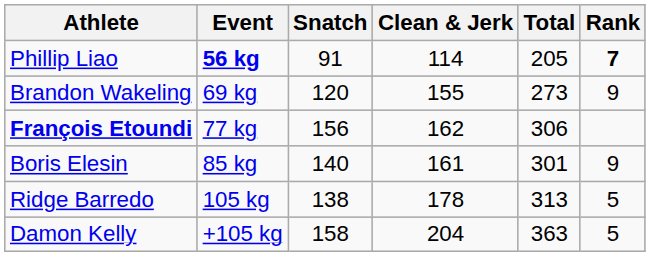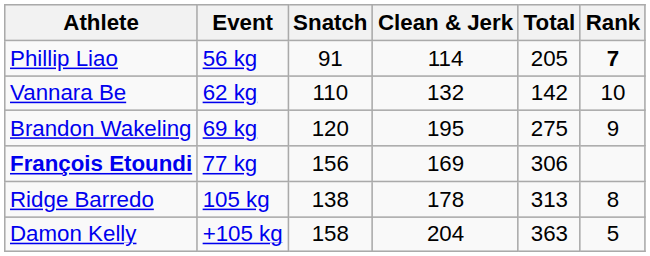 <table class=wikitable style=font-size:90%;text-align:center>
 <tr>
 <th>Athlete</th>
 <th>Event</th>
 <th>Snatch</th>
 <th>Clean & Jerk</th>
 <th>Total</th>
 <th>Rank</th>
 </tr>
 <tr>
 <td align=left><a href='#'>Phillip Liao</a></td>
-<td align=left><strong><a href='#'>56 kg</a></strong></td>
+<td align=left><a href='#'>56 kg</a></td>
 <td>91</td>
 <td>114</td>
 <td>205</td>
 <td><strong>7</strong></td>
 </tr>
 <tr>
+<td align=left><a href='#'>Vannara Be</a></td>
+<td align=left><a href='#'>62 kg</a></td>
+<td>110</td>
+<td>132</td>
+<td>142</td>
+<td>10</td>
+</tr>
+<tr>
 <td align=left><a href='#'>Brandon Wakeling</a></td>
 <td align=left><a href='#'>69 kg</a></td>
 <td>120</td>
-<td>155</td>
-<td>273</td>
+<td>195</td>
+<td>275</td>
 <td>9</td>
 </tr>
 <tr>
 <td align=left><strong><a href='#'>François Etoundi</a></strong></td>
 <td align=left><a href='#'>77 kg</a></td>
 <td>156</td>
-<td>162</td>
+<td>169</td>
 <td>306</td>
 <td></td>
-</tr>
-<tr>
-<td align=left><a href='#'>Boris Elesin</a></td>
-<td align=left><a href='#'>85 kg</a></td>
-<td>140</td>
-<td>161</td>
-<td>301</td>
-<td>9</td>
 </tr>
 <tr>
 <td align=left><a href='#'>Ridge Barredo</a></td>
 <td align=left><a href='#'>105 kg</a></td>
 <td>138</td>
 <td>178</td>
 <td>313</td>
-<td>5</td>
+<td>8</td>
 </tr>
 <tr>
 <td align=left><a href='#'>Damon Kelly</a></td>
 <td align=left><a href='#'>+105 kg</a></td>
 <td>158</td>
 <td>204</td>
 <td>363</td>
 <td>5</td>
 </tr>
 </table>
